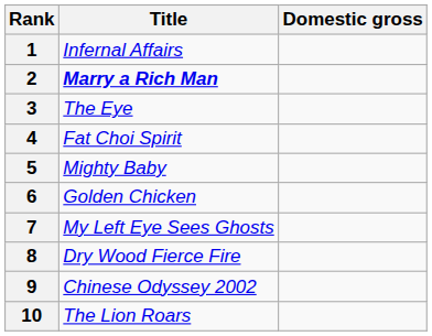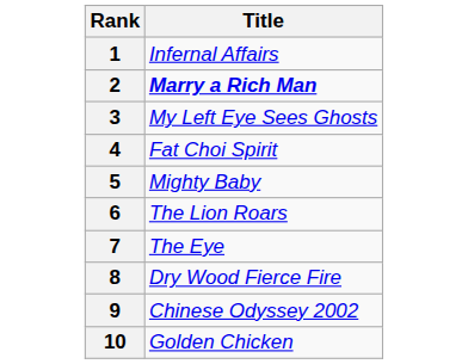 <table class="wikitable sortable" style="margin:auto; margin:auto;">
 <tr>
 <th>Rank</th>
 <th>Title</th>
-<th>Domestic gross</th>
 </tr>
 <tr>
 <th style="text-align:center;">1</th>
 <td><em><a href='#'>Infernal Affairs</a></em></td>
-<td></td>
 </tr>
 <tr>
 <th style="text-align:center;">2</th>
 <td><strong><em><a href='#'>Marry a Rich Man</a></em></strong></td>
-<td></td>
 </tr>
 <tr>
 <th style="text-align:center;">3</th>
-<td><em><a href='#'>The Eye</a></em></td>
-<td></td>
+<td><em><a href='#'>My Left Eye Sees Ghosts</a></em></td>
 </tr>
 <tr>
 <th style="text-align:center;">4</th>
 <td><em><a href='#'>Fat Choi Spirit </a></em></td>
-<td></td>
 </tr>
 <tr>
 <th style="text-align:center;">5</th>
 <td><em><a href='#'>Mighty Baby</a></em></td>
-<td></td>
 </tr>
 <tr>
 <th style="text-align:center;">6</th>
-<td><em><a href='#'>Golden Chicken</a></em></td>
-<td></td>
+<td><em><a href='#'>The Lion Roars</a></em></td>
 </tr>
 <tr>
 <th style="text-align:center;">7</th>
-<td><em><a href='#'>My Left Eye Sees Ghosts</a></em></td>
-<td></td>
+<td><em><a href='#'>The Eye</a></em></td>
 </tr>
 <tr>
 <th style="text-align:center;">8</th>
 <td><em><a href='#'>Dry Wood Fierce Fire</a></em></td>
-<td></td>
 </tr>
 <tr>
 <th style="text-align:center;">9</th>
 <td><em><a href='#'>Chinese Odyssey 2002</a></em></td>
-<td></td>
 </tr>
 <tr>
 <th style="text-align:center;">10</th>
-<td><em><a href='#'>The Lion Roars</a></em></td>
-<td></td>
+<td><em><a href='#'>Golden Chicken</a></em></td>
 </tr>
 </table>
